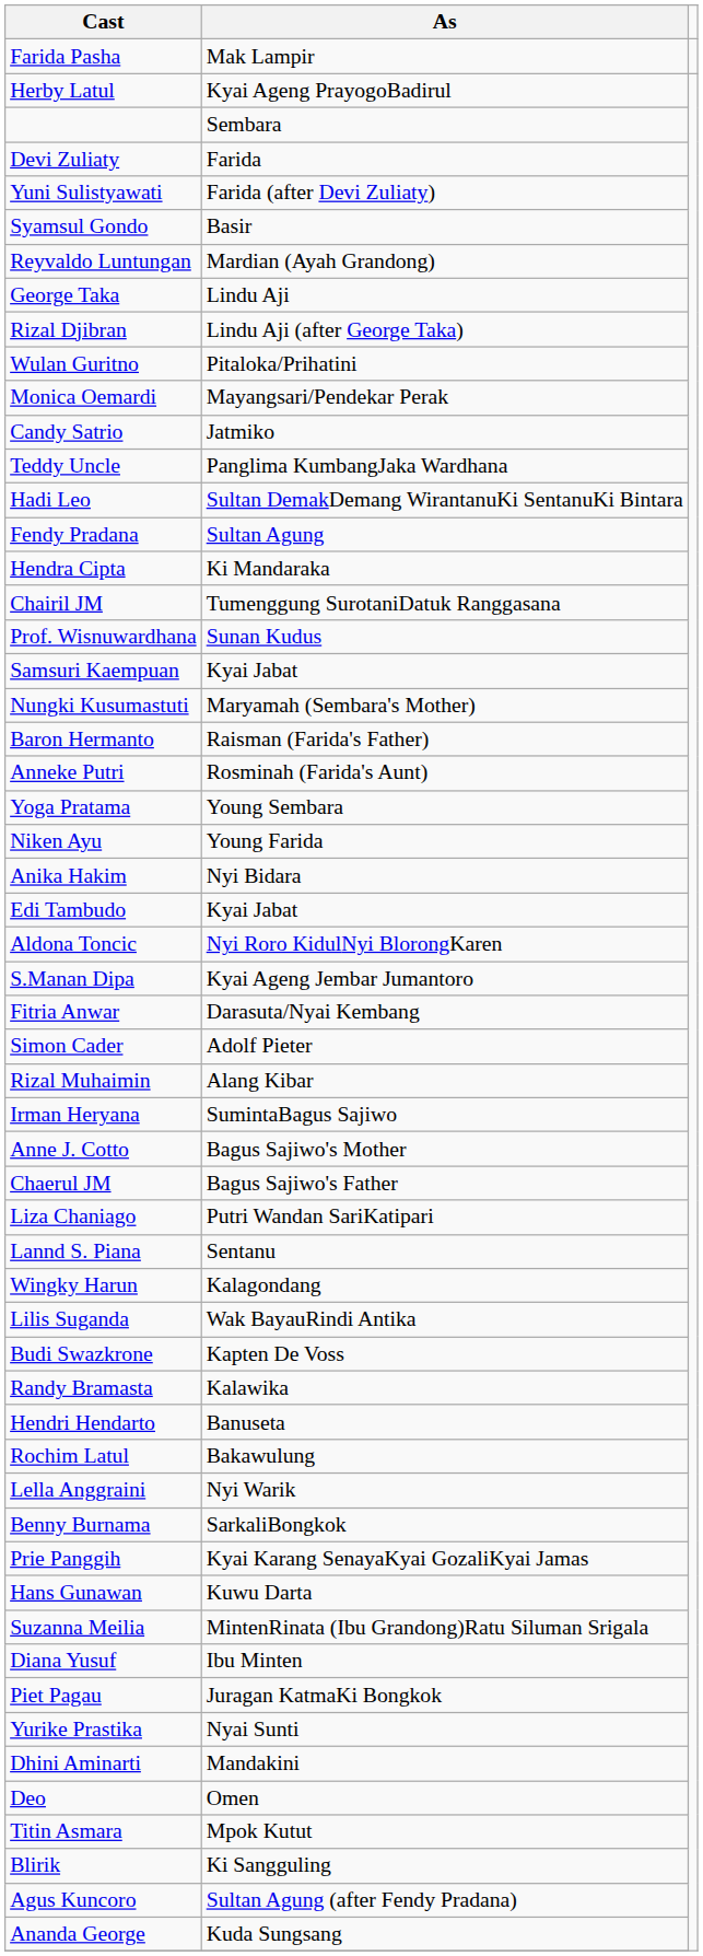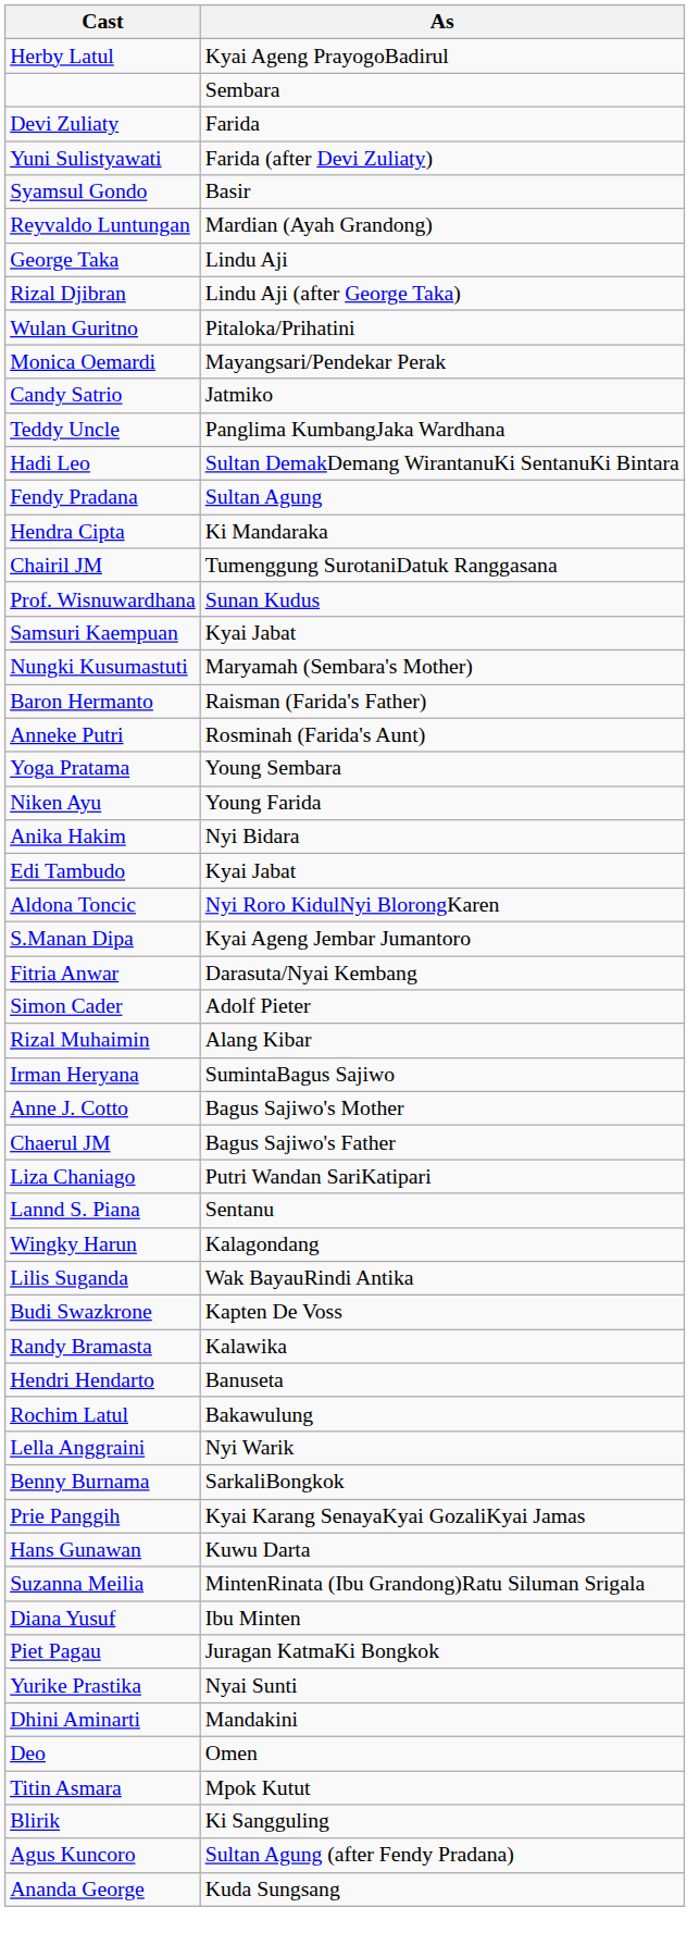 <table class="wikitable">
 <tr>
 <th>Cast</th>
 <th>As</th>
-</tr>
-<tr>
-<td><a href='#'>Farida Pasha</a></td>
-<td>Mak Lampir</td>
-<td></td>
 </tr>
 <tr>
 <td><a href='#'>Herby Latul</a></td>
 <td>Kyai Ageng PrayogoBadirul</td>
 </tr>
 <tr>
 <td></td>
 <td>Sembara</td>
 </tr>
 <tr>
 <td><a href='#'>Devi Zuliaty</a></td>
 <td>Farida</td>
 </tr>
 <tr>
 <td><a href='#'>Yuni Sulistyawati</a></td>
 <td>Farida (after <a href='#'>Devi Zuliaty</a>)</td>
 </tr>
 <tr>
 <td><a href='#'>Syamsul Gondo</a></td>
 <td>Basir</td>
 </tr>
 <tr>
 <td><a href='#'>Reyvaldo Luntungan</a></td>
 <td>Mardian (Ayah Grandong)</td>
 </tr>
 <tr>
 <td><a href='#'>George Taka</a></td>
 <td>Lindu Aji</td>
 </tr>
 <tr>
 <td><a href='#'>Rizal Djibran</a></td>
 <td>Lindu Aji (after <a href='#'>George Taka</a>)</td>
 </tr>
 <tr>
 <td><a href='#'>Wulan Guritno</a></td>
 <td>Pitaloka/Prihatini</td>
 </tr>
 <tr>
 <td><a href='#'>Monica Oemardi</a></td>
 <td>Mayangsari/Pendekar Perak</td>
 </tr>
 <tr>
 <td><a href='#'>Candy Satrio</a></td>
 <td>Jatmiko</td>
 </tr>
 <tr>
 <td><a href='#'>Teddy Uncle</a></td>
 <td>Panglima KumbangJaka Wardhana</td>
 </tr>
 <tr>
 <td><a href='#'>Hadi Leo</a></td>
 <td><a href='#'>Sultan Demak</a>Demang WirantanuKi SentanuKi Bintara</td>
 </tr>
 <tr>
 <td><a href='#'>Fendy Pradana</a></td>
 <td><a href='#'>Sultan Agung</a></td>
 </tr>
 <tr>
 <td><a href='#'>Hendra Cipta</a></td>
 <td>Ki Mandaraka</td>
 </tr>
 <tr>
 <td><a href='#'>Chairil JM</a></td>
 <td>Tumenggung SurotaniDatuk Ranggasana</td>
 </tr>
 <tr>
 <td><a href='#'>Prof. Wisnuwardhana</a></td>
 <td><a href='#'>Sunan Kudus</a></td>
 </tr>
 <tr>
 <td><a href='#'>Samsuri Kaempuan</a></td>
 <td>Kyai Jabat</td>
 </tr>
 <tr>
 <td><a href='#'>Nungki Kusumastuti</a></td>
 <td>Maryamah (Sembara's Mother)</td>
 </tr>
 <tr>
 <td><a href='#'>Baron Hermanto</a></td>
 <td>Raisman (Farida's Father)</td>
 </tr>
 <tr>
 <td><a href='#'>Anneke Putri</a></td>
 <td>Rosminah (Farida's Aunt)</td>
 </tr>
 <tr>
 <td><a href='#'>Yoga Pratama</a></td>
 <td>Young Sembara</td>
 </tr>
 <tr>
 <td><a href='#'>Niken Ayu</a></td>
 <td>Young Farida</td>
 </tr>
 <tr>
 <td><a href='#'>Anika Hakim</a></td>
 <td>Nyi Bidara</td>
 </tr>
 <tr>
 <td><a href='#'>Edi Tambudo</a></td>
 <td>Kyai Jabat</td>
 </tr>
 <tr>
 <td><a href='#'>Aldona Toncic</a></td>
 <td><a href='#'>Nyi Roro Kidul</a><a href='#'>Nyi Blorong</a>Karen</td>
 </tr>
 <tr>
 <td><a href='#'>S.Manan Dipa</a></td>
 <td>Kyai Ageng Jembar Jumantoro</td>
 </tr>
 <tr>
 <td><a href='#'>Fitria Anwar</a></td>
 <td>Darasuta/Nyai Kembang</td>
 </tr>
 <tr>
 <td><a href='#'>Simon Cader</a></td>
 <td>Adolf Pieter</td>
 </tr>
 <tr>
 <td><a href='#'>Rizal Muhaimin</a></td>
 <td>Alang Kibar</td>
 </tr>
 <tr>
 <td><a href='#'>Irman Heryana</a></td>
 <td>SumintaBagus Sajiwo</td>
 </tr>
 <tr>
 <td><a href='#'>Anne J. Cotto</a></td>
 <td>Bagus Sajiwo's Mother</td>
 </tr>
 <tr>
 <td><a href='#'>Chaerul JM</a></td>
 <td>Bagus Sajiwo's Father</td>
 </tr>
 <tr>
 <td><a href='#'>Liza Chaniago</a></td>
 <td>Putri Wandan SariKatipari</td>
 </tr>
 <tr>
 <td><a href='#'>Lannd S. Piana</a></td>
 <td>Sentanu</td>
 </tr>
 <tr>
 <td><a href='#'>Wingky Harun</a></td>
 <td>Kalagondang</td>
 </tr>
 <tr>
 <td><a href='#'>Lilis Suganda</a></td>
 <td>Wak BayauRindi Antika</td>
 </tr>
 <tr>
 <td><a href='#'>Budi Swazkrone</a></td>
 <td>Kapten De Voss</td>
 </tr>
 <tr>
 <td><a href='#'>Randy Bramasta</a></td>
 <td>Kalawika</td>
 </tr>
 <tr>
 <td><a href='#'>Hendri Hendarto</a></td>
 <td>Banuseta</td>
 </tr>
 <tr>
 <td><a href='#'>Rochim Latul</a></td>
 <td>Bakawulung</td>
 </tr>
 <tr>
 <td><a href='#'>Lella Anggraini</a></td>
 <td>Nyi Warik</td>
 </tr>
 <tr>
 <td><a href='#'>Benny Burnama</a></td>
 <td>SarkaliBongkok</td>
 </tr>
 <tr>
 <td><a href='#'>Prie Panggih</a></td>
 <td>Kyai Karang SenayaKyai GozaliKyai Jamas</td>
 </tr>
 <tr>
 <td><a href='#'>Hans Gunawan</a></td>
 <td>Kuwu Darta</td>
 </tr>
 <tr>
 <td><a href='#'>Suzanna Meilia</a></td>
 <td>MintenRinata (Ibu Grandong)Ratu Siluman Srigala</td>
 </tr>
 <tr>
 <td><a href='#'>Diana Yusuf</a></td>
 <td>Ibu Minten</td>
 </tr>
 <tr>
 <td><a href='#'>Piet Pagau</a></td>
 <td>Juragan KatmaKi Bongkok</td>
 </tr>
 <tr>
 <td><a href='#'>Yurike Prastika</a></td>
 <td>Nyai Sunti</td>
 </tr>
 <tr>
 <td><a href='#'>Dhini Aminarti</a></td>
 <td>Mandakini</td>
 </tr>
 <tr>
 <td><a href='#'>Deo</a></td>
 <td>Omen</td>
 </tr>
 <tr>
 <td><a href='#'>Titin Asmara</a></td>
 <td>Mpok Kutut</td>
 </tr>
 <tr>
 <td><a href='#'>Blirik</a></td>
 <td>Ki Sangguling</td>
 </tr>
 <tr>
 <td><a href='#'>Agus Kuncoro</a></td>
 <td><a href='#'>Sultan Agung</a> (after Fendy Pradana)</td>
 </tr>
 <tr>
 <td><a href='#'>Ananda George</a></td>
 <td>Kuda Sungsang</td>
 </tr>
 <tr>
 </tr>
 </table>
